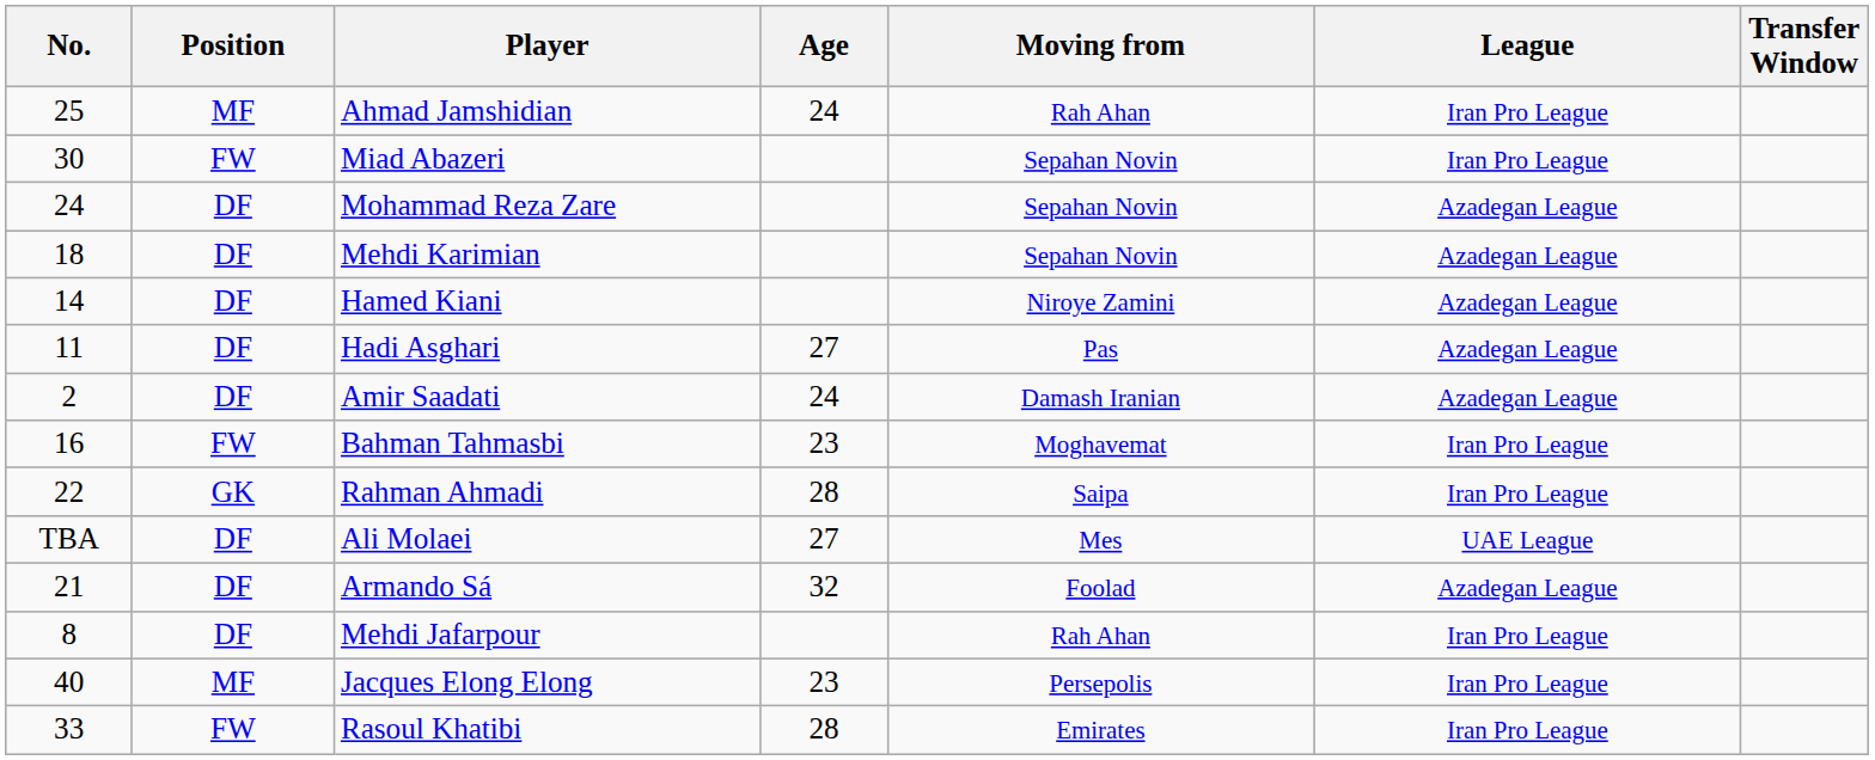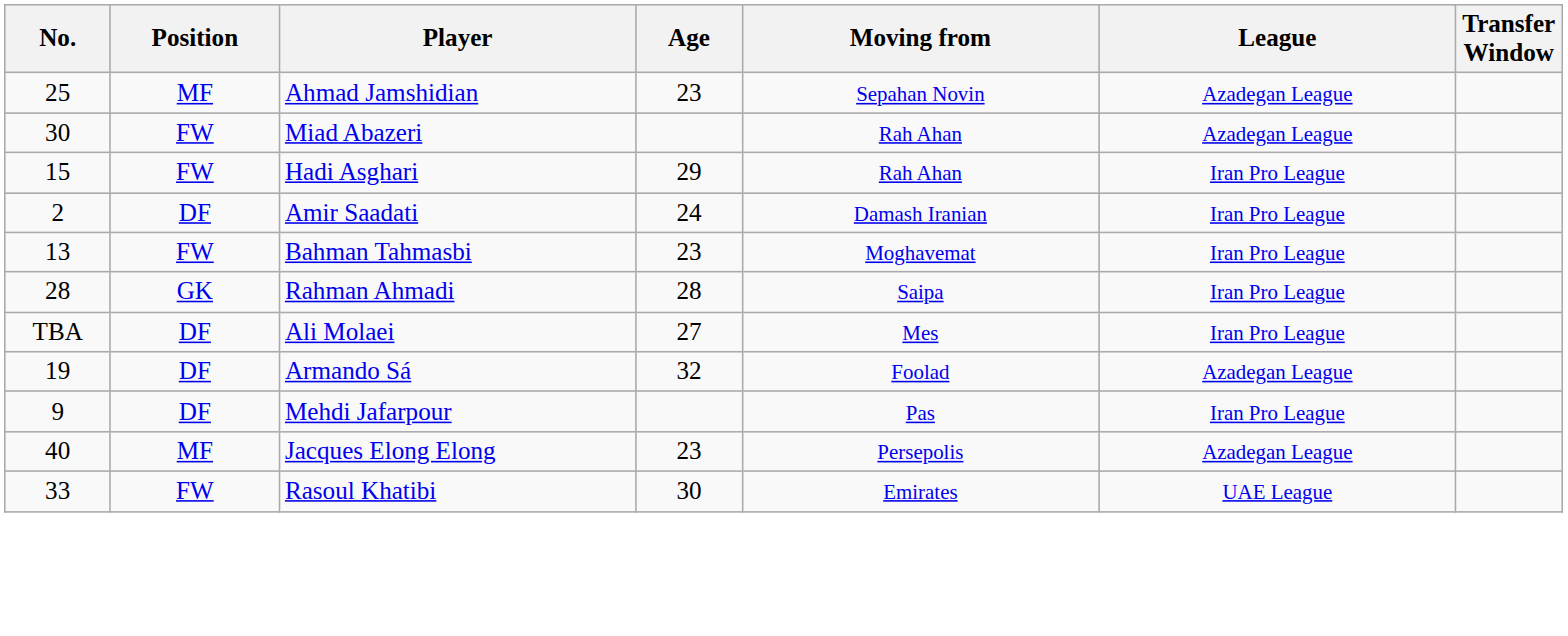 <table class="wikitable sortable" style="text-align: center;">
 <tr>
 <th width=60><strong>No.</strong></th>
 <th width=100><strong>Position</strong></th>
 <th width=220><strong>Player</strong></th>
 <th width=60><strong>Age</strong></th>
 <th width=220><strong>Moving from</strong></th>
 <th width=220><strong>League</strong></th>
 <th width=60><strong>Transfer Window</strong></th>
 </tr>
 <tr ||>
 <td>25</td>
 <td style="text-align:center"><a href='#'>MF</a></td>
 <td style="text-align:left"> <a href='#'>Ahmad Jamshidian</a></td>
-<td>24</td>
-<td><small><a href='#'>Rah Ahan</a></small></td>
-<td><small><a href='#'>Iran Pro League</a></small></td>
+<td>23</td>
+<td><small><a href='#'>Sepahan Novin</a></small></td>
+<td><small><a href='#'>Azadegan League</a></small></td>
 <td></td>
 </tr>
 <tr>
 <td>30</td>
 <td style="text-align:center"><a href='#'>FW</a></td>
 <td style="text-align:left"> <a href='#'>Miad Abazeri</a></td>
 <td></td>
-<td><small><a href='#'>Sepahan Novin</a></small></td>
-<td><small><a href='#'>Iran Pro League</a></small></td>
-<td></td>
-</tr>
-<tr>
-<td>24</td>
-<td style="text-align:center"><a href='#'>DF</a></td>
-<td style="text-align:left"> <a href='#'>Mohammad Reza Zare</a></td>
-<td></td>
-<td><small><a href='#'>Sepahan Novin</a></small></td>
+<td><small><a href='#'>Rah Ahan</a></small></td>
 <td><small><a href='#'>Azadegan League</a></small></td>
 <td></td>
 </tr>
 <tr>
-<td>18</td>
-<td style="text-align:center"><a href='#'>DF</a></td>
-<td style="text-align:left"> <a href='#'>Mehdi Karimian</a></td>
-<td></td>
-<td><small> <a href='#'>Sepahan Novin</a> </small></td>
-<td><small><a href='#'>Azadegan League</a></small></td>
-<td></td>
-</tr>
-<tr>
-<td>14</td>
-<td style="text-align:center"><a href='#'>DF</a></td>
-<td style="text-align:left"> <a href='#'>Hamed Kiani</a></td>
-<td></td>
-<td><small> <a href='#'>Niroye Zamini</a> </small></td>
-<td><small><a href='#'>Azadegan League</a></small></td>
-<td></td>
-</tr>
-<tr>
-<td>11</td>
-<td style="text-align:center"><a href='#'>DF</a></td>
+<td>15</td>
+<td style="text-align:center"><a href='#'>FW</a></td>
 <td style="text-align:left"> <a href='#'>Hadi Asghari</a></td>
-<td>27</td>
-<td><small> <a href='#'>Pas</a></small></td>
-<td><small><a href='#'>Azadegan League</a></small></td>
+<td>29</td>
+<td><small> <a href='#'>Rah Ahan</a></small></td>
+<td><small><a href='#'>Iran Pro League</a></small></td>
 <td></td>
 </tr>
 <tr>
 <td>2</td>
 <td style="text-align:center"><a href='#'>DF</a></td>
 <td style="text-align:left"> <a href='#'>Amir Saadati</a></td>
 <td>24</td>
 <td><small> <a href='#'>Damash Iranian</a></small></td>
-<td><small><a href='#'>Azadegan League</a></small></td>
+<td><small><a href='#'>Iran Pro League</a></small></td>
 <td></td>
 </tr>
 <tr>
-<td>16</td>
+<td>13</td>
 <td style="text-align:center"><a href='#'>FW</a></td>
 <td style="text-align:left"> <a href='#'>Bahman Tahmasbi</a></td>
 <td>23</td>
 <td><small><a href='#'>Moghavemat</a></small></td>
 <td><small><a href='#'>Iran Pro League</a></small></td>
 <td></td>
 </tr>
 <tr>
-<td>22</td>
+<td>28</td>
 <td style="text-align:center"><a href='#'>GK</a></td>
 <td style="text-align:left"> <a href='#'>Rahman Ahmadi</a></td>
 <td>28</td>
 <td><small><a href='#'>Saipa</a></small></td>
 <td><small><a href='#'>Iran Pro League</a></small></td>
 <td></td>
 </tr>
 <tr>
 <td>TBA</td>
 <td style="text-align:center"><a href='#'>DF</a></td>
 <td style="text-align:left"> <a href='#'>Ali Molaei</a></td>
 <td>27</td>
 <td><small> <a href='#'>Mes</a></small></td>
-<td><small><a href='#'>UAE League</a></small></td>
+<td><small><a href='#'>Iran Pro League</a></small></td>
 <td></td>
 </tr>
 <tr>
-<td>21</td>
+<td>19</td>
 <td style="text-align:center"><a href='#'>DF</a></td>
 <td style="text-align:left"> <a href='#'>Armando Sá</a></td>
 <td>32</td>
 <td><small> <a href='#'>Foolad</a></small></td>
 <td><small><a href='#'>Azadegan League</a></small></td>
 <td></td>
 </tr>
 <tr>
-<td>8</td>
+<td>9</td>
 <td style="text-align:center"><a href='#'>DF</a></td>
 <td style="text-align:left"> <a href='#'>Mehdi Jafarpour</a></td>
 <td></td>
-<td><small> <a href='#'>Rah Ahan</a></small></td>
+<td><small> <a href='#'>Pas</a></small></td>
 <td><small><a href='#'>Iran Pro League</a></small></td>
 <td></td>
 </tr>
 <tr>
 <td>40</td>
 <td style="text-align:center"><a href='#'>MF</a></td>
 <td style="text-align:left"> <a href='#'>Jacques Elong Elong</a></td>
 <td>23</td>
 <td><small> <a href='#'>Persepolis</a></small></td>
-<td><small><a href='#'>Iran Pro League</a></small></td>
+<td><small><a href='#'>Azadegan League</a></small></td>
 <td></td>
 </tr>
 <tr>
 <td>33</td>
 <td style="text-align:center"><a href='#'>FW</a></td>
 <td style="text-align:left"> <a href='#'>Rasoul Khatibi</a></td>
-<td>28</td>
+<td>30</td>
 <td><small> <a href='#'>Emirates</a></small></td>
-<td><small><a href='#'>Iran Pro League</a></small></td>
+<td><small><a href='#'>UAE League</a></small></td>
 <td></td>
 </tr>
 </table>
